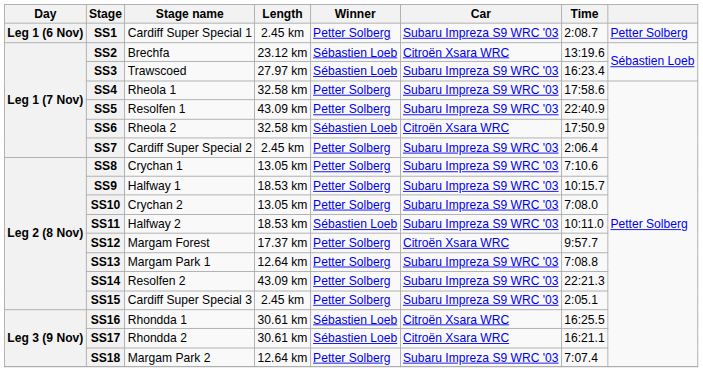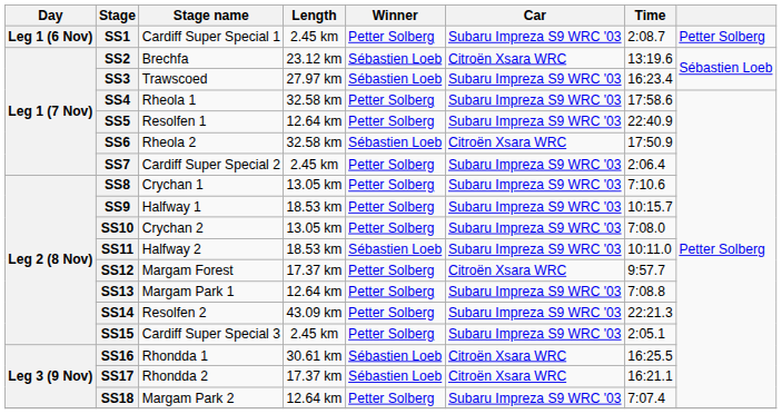 <table class="wikitable" style="font-size: 85%;">
 <tr>
 <th>Day</th>
 <th>Stage</th>
 <th>Stage name</th>
 <th>Length</th>
 <th>Winner</th>
 <th>Car</th>
 <th>Time</th>
 <th></th>
 </tr>
 <tr>
 <th rowspan="1">Leg 1 (6 Nov)</th>
 <th>SS1</th>
 <td>Cardiff Super Special 1</td>
 <td align="center">2.45 km</td>
 <td> <a href='#'>Petter Solberg</a></td>
 <td><a href='#'>Subaru Impreza S9 WRC '03</a></td>
 <td>2:08.7</td>
 <td rowspan="1"> <a href='#'>Petter Solberg</a></td>
 </tr>
 <tr>
 <th rowspan="6">Leg 1 (7 Nov)</th>
 <th>SS2</th>
 <td>Brechfa</td>
 <td align="center">23.12 km</td>
 <td> <a href='#'>Sébastien Loeb</a></td>
 <td><a href='#'>Citroën Xsara WRC</a></td>
 <td>13:19.6</td>
 <td rowspan="2"> <a href='#'>Sébastien Loeb</a></td>
 </tr>
 <tr>
 <th>SS3</th>
 <td>Trawscoed</td>
 <td align="center">27.97 km</td>
 <td> <a href='#'>Sébastien Loeb</a></td>
 <td><a href='#'>Subaru Impreza S9 WRC '03</a></td>
 <td>16:23.4</td>
 </tr>
 <tr>
 <th>SS4</th>
 <td>Rheola 1</td>
 <td align="center">32.58 km</td>
 <td> <a href='#'>Petter Solberg</a></td>
 <td><a href='#'>Subaru Impreza S9 WRC '03</a></td>
 <td>17:58.6</td>
 <td rowspan="15"> <a href='#'>Petter Solberg</a></td>
 </tr>
 <tr>
 <th>SS5</th>
 <td>Resolfen 1</td>
-<td align="center">43.09 km</td>
+<td align="center">12.64 km</td>
 <td> <a href='#'>Petter Solberg</a></td>
 <td><a href='#'>Subaru Impreza S9 WRC '03</a></td>
 <td>22:40.9</td>
 </tr>
 <tr>
 <th>SS6</th>
 <td>Rheola 2</td>
 <td align="center">32.58 km</td>
 <td> <a href='#'>Sébastien Loeb</a></td>
 <td><a href='#'>Citroën Xsara WRC</a></td>
 <td>17:50.9</td>
 </tr>
 <tr>
 <th>SS7</th>
 <td>Cardiff Super Special 2</td>
 <td align="center">2.45 km</td>
 <td> <a href='#'>Petter Solberg</a></td>
 <td><a href='#'>Subaru Impreza S9 WRC '03</a></td>
 <td>2:06.4</td>
 </tr>
 <tr>
 <th rowspan="8">Leg 2 (8 Nov)</th>
 <th>SS8</th>
 <td>Crychan 1</td>
 <td align="center">13.05 km</td>
 <td> <a href='#'>Petter Solberg</a></td>
 <td><a href='#'>Subaru Impreza S9 WRC '03</a></td>
 <td>7:10.6</td>
 </tr>
 <tr>
 <th>SS9</th>
 <td>Halfway 1</td>
 <td align="center">18.53 km</td>
 <td> <a href='#'>Petter Solberg</a></td>
 <td><a href='#'>Subaru Impreza S9 WRC '03</a></td>
 <td>10:15.7</td>
 </tr>
 <tr>
 <th>SS10</th>
 <td>Crychan 2</td>
 <td align="center">13.05 km</td>
 <td> <a href='#'>Petter Solberg</a></td>
 <td><a href='#'>Subaru Impreza S9 WRC '03</a></td>
 <td>7:08.0</td>
 </tr>
 <tr>
 <th>SS11</th>
 <td>Halfway 2</td>
 <td align="center">18.53 km</td>
 <td> <a href='#'>Sébastien Loeb</a></td>
 <td><a href='#'>Subaru Impreza S9 WRC '03</a></td>
 <td>10:11.0</td>
 </tr>
 <tr>
 <th>SS12</th>
 <td>Margam Forest</td>
 <td align="center">17.37 km</td>
 <td> <a href='#'>Petter Solberg</a></td>
 <td><a href='#'>Citroën Xsara WRC</a></td>
 <td>9:57.7</td>
 </tr>
 <tr>
 <th>SS13</th>
 <td>Margam Park 1</td>
 <td align="center">12.64 km</td>
 <td> <a href='#'>Petter Solberg</a></td>
 <td><a href='#'>Subaru Impreza S9 WRC '03</a></td>
 <td>7:08.8</td>
 </tr>
 <tr>
 <th>SS14</th>
 <td>Resolfen 2</td>
 <td align="center">43.09 km</td>
 <td> <a href='#'>Petter Solberg</a></td>
 <td><a href='#'>Subaru Impreza S9 WRC '03</a></td>
 <td>22:21.3</td>
 </tr>
 <tr>
 <th>SS15</th>
 <td>Cardiff Super Special 3</td>
 <td align="center">2.45 km</td>
 <td> <a href='#'>Petter Solberg</a></td>
 <td><a href='#'>Subaru Impreza S9 WRC '03</a></td>
 <td>2:05.1</td>
 </tr>
 <tr>
 <th rowspan="3">Leg 3 (9 Nov)</th>
 <th>SS16</th>
 <td>Rhondda 1</td>
 <td align="center">30.61 km</td>
 <td> <a href='#'>Sébastien Loeb</a></td>
 <td><a href='#'>Citroën Xsara WRC</a></td>
 <td>16:25.5</td>
 </tr>
 <tr>
 <th>SS17</th>
 <td>Rhondda 2</td>
-<td align="center">30.61 km</td>
+<td align="center">17.37 km</td>
 <td> <a href='#'>Sébastien Loeb</a></td>
 <td><a href='#'>Citroën Xsara WRC</a></td>
 <td>16:21.1</td>
 </tr>
 <tr>
 <th>SS18</th>
 <td>Margam Park 2</td>
 <td align="center">12.64 km</td>
 <td> <a href='#'>Petter Solberg</a></td>
 <td><a href='#'>Subaru Impreza S9 WRC '03</a></td>
 <td>7:07.4</td>
 </tr>
 <tr>
 </tr>
 </table>
